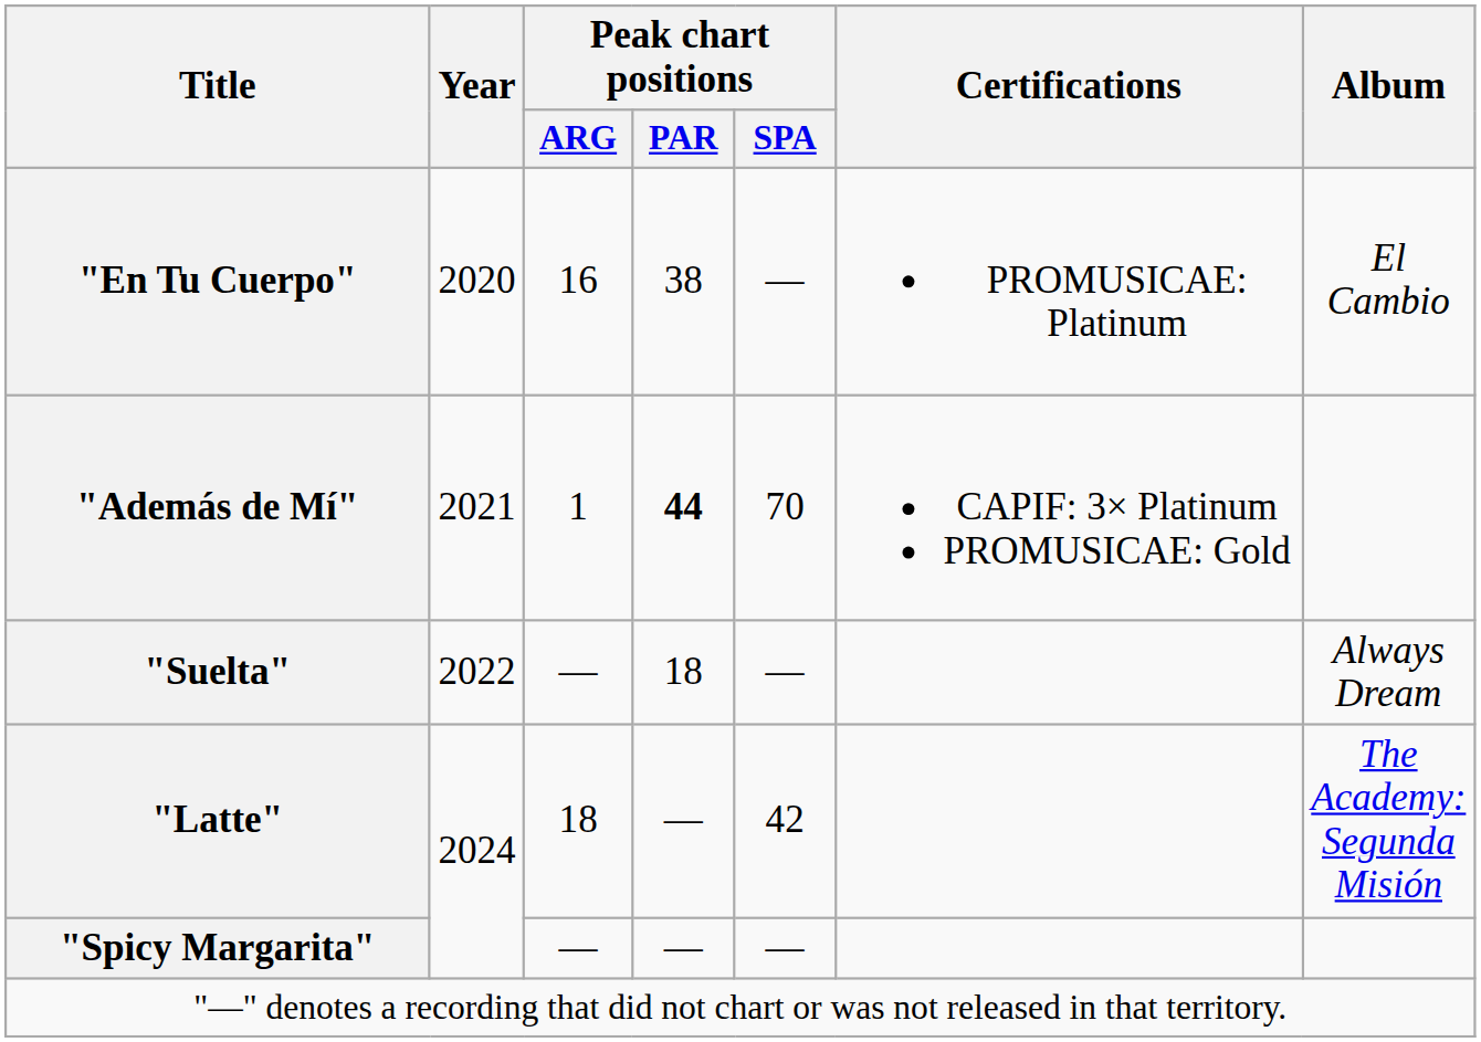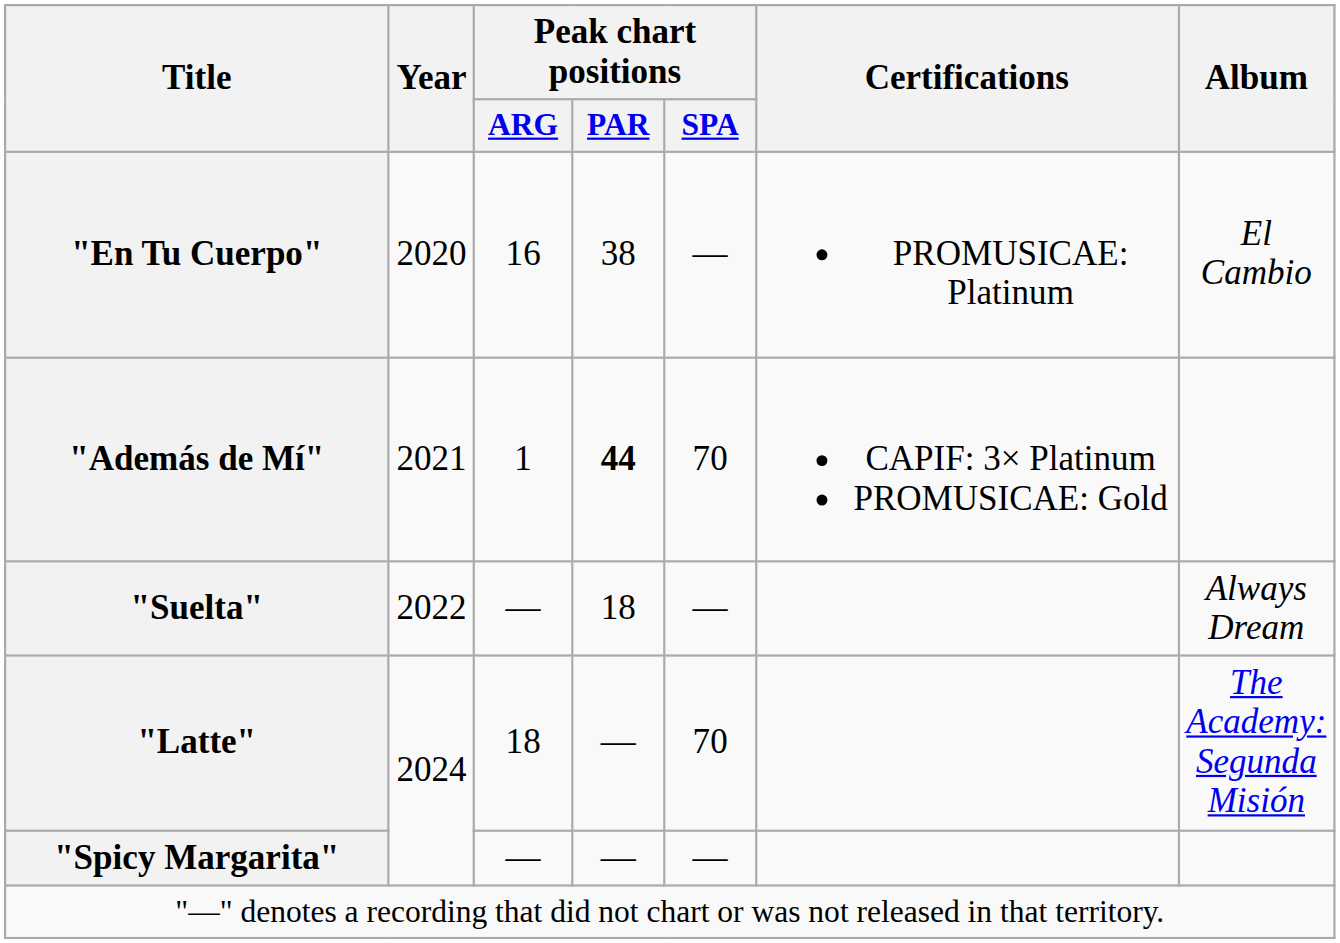 <table class="wikitable plainrowheaders" style="text-align:center;">
 <tr>
 <th scope="col" rowspan="2" style="width:16em;">Title</th>
 <th scope="col" rowspan="2">Year</th>
 <th scope="col" colspan="3">Peak chart positions</th>
 <th scope="col" rowspan="2" style="width:14em;">Certifications</th>
 <th scope="col" rowspan="2">Album</th>
 </tr>
 <tr>
 <th scope="col" style="width:3em;font-size:90%;"><a href='#'>ARG</a><br></th>
 <th scope="col" style="width:3em;font-size:90%;"><a href='#'>PAR</a><br></th>
 <th scope="col" style="width:3em;font-size:90%;"><a href='#'>SPA</a><br></th>
 </tr>
 <tr>
 <th scope="row">"En Tu Cuerpo"  <br></th>
 <td>2020</td>
 <td>16</td>
 <td>38</td>
 <td>—</td>
 <td><br><ul><li>PROMUSICAE: Platinum</li></ul></td>
 <td><em>El Cambio</em></td>
 </tr>
 <tr>
 <th scope="row">"Además de Mí"  <br></th>
 <td>2021</td>
 <td>1</td>
 <td><strong>44</strong></td>
 <td>70</td>
 <td><br><ul><li>CAPIF: 3× Platinum</li><li>PROMUSICAE: Gold</li></ul></td>
 <td></td>
 </tr>
 <tr>
 <th scope="row">"Suelta"<br></th>
 <td>2022</td>
 <td>—</td>
 <td>18</td>
 <td>—</td>
 <td></td>
 <td><em>Always Dream</em></td>
 </tr>
 <tr>
 <th scope="row">"Latte"<br></th>
 <td rowspan="2">2024</td>
 <td>18</td>
 <td>—</td>
-<td>42</td>
+<td>70</td>
 <td></td>
 <td><em><a href='#'>The Academy: Segunda Misión</a></em></td>
 </tr>
 <tr>
 <th scope="row">"Spicy Margarita"<br></th>
 <td>—</td>
 <td>—</td>
 <td>—</td>
 <td></td>
 <td></td>
 </tr>
 <tr>
 <td colspan="7" style="font-size:90%">"—" denotes a recording that did not chart or was not released in that territory.</td>
 </tr>
 </table>
